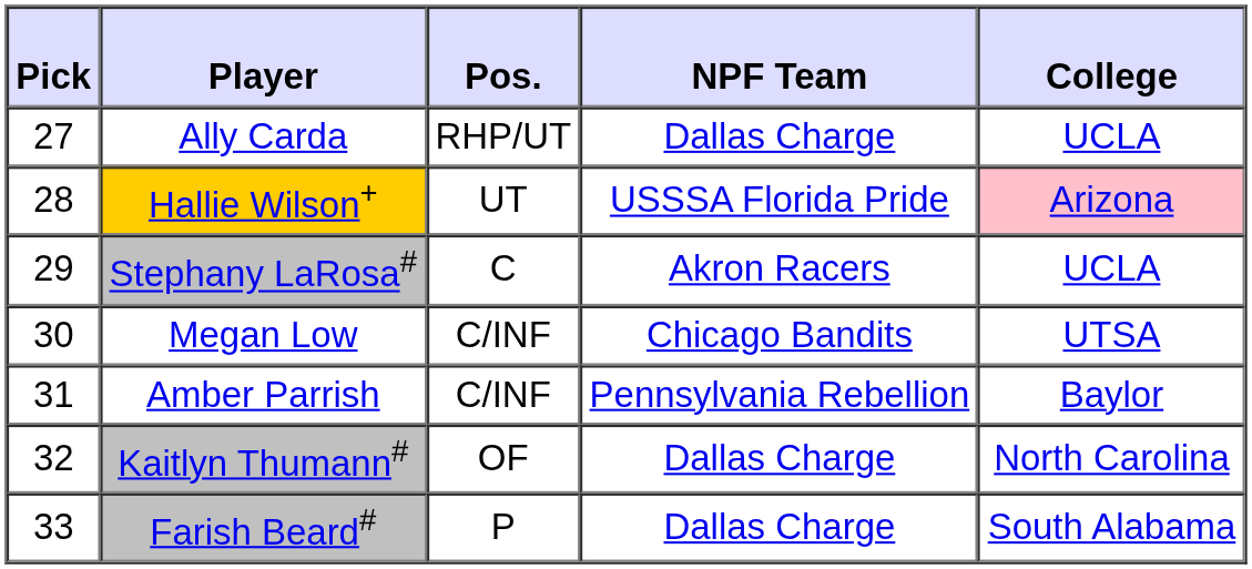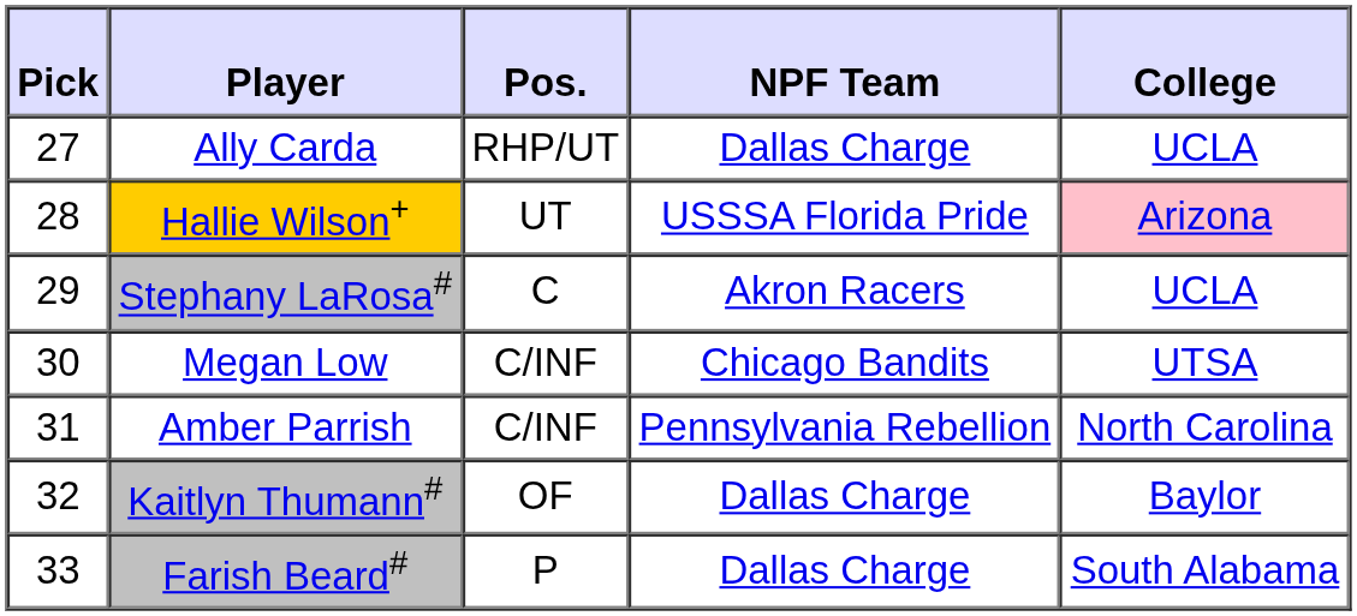 <table border="1" cellpadding="3" cellspacing="0" style="text-align:center;">
 <tr>
 <th style="background:#ddf;"><br>Pick</th>
 <th style="background:#ddf;"><br>Player</th>
 <th style="background:#ddf;"><br>Pos.</th>
 <th style="background:#ddf;"><br>NPF Team</th>
 <th style="background:#ddf;"><br>College</th>
 </tr>
 <tr>
 <td>27</td>
 <td><a href='#'>Ally Carda</a></td>
 <td>RHP/UT</td>
 <td><a href='#'>Dallas Charge</a></td>
 <td><a href='#'>UCLA</a></td>
 </tr>
 <tr>
 <td>28</td>
 <td style="background:#FFCC00;"><a href='#'>Hallie Wilson</a><sup>+</sup></td>
 <td>UT</td>
 <td><a href='#'>USSSA Florida Pride</a></td>
 <td style="background: pink;"><a href='#'>Arizona</a></td>
 </tr>
 <tr>
 <td>29</td>
 <td style="background:#C0C0C0;"><a href='#'>Stephany LaRosa</a><sup>#</sup></td>
 <td>C</td>
 <td><a href='#'>Akron Racers</a></td>
 <td><a href='#'>UCLA</a></td>
 </tr>
 <tr>
 <td>30</td>
 <td><a href='#'>Megan Low</a></td>
 <td>C/INF</td>
 <td><a href='#'>Chicago Bandits</a></td>
 <td><a href='#'>UTSA</a></td>
 </tr>
 <tr>
 <td>31</td>
 <td><a href='#'>Amber Parrish</a></td>
 <td>C/INF</td>
 <td><a href='#'>Pennsylvania Rebellion</a></td>
-<td><a href='#'>Baylor</a></td>
+<td><a href='#'>North Carolina</a></td>
 </tr>
 <tr>
 <td>32</td>
 <td style="background:#C0C0C0;"><a href='#'>Kaitlyn Thumann</a><sup>#</sup></td>
 <td>OF</td>
 <td><a href='#'>Dallas Charge</a></td>
-<td><a href='#'>North Carolina</a></td>
+<td><a href='#'>Baylor</a></td>
 </tr>
 <tr>
 <td>33</td>
 <td style="background:#C0C0C0;"><a href='#'>Farish Beard</a><sup>#</sup></td>
 <td>P</td>
 <td><a href='#'>Dallas Charge</a></td>
 <td><a href='#'>South Alabama</a></td>
 </tr>
 </table>
